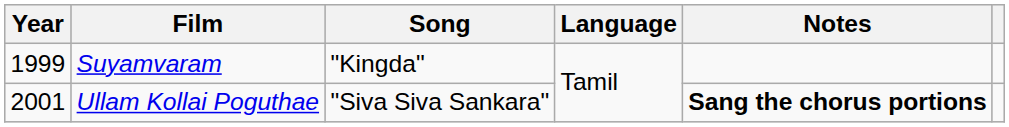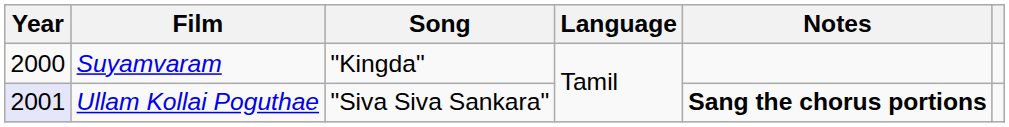 <table class="wikitable sortable">
 <tr>
 <th scope="col">Year</th>
 <th scope="col">Film</th>
 <th scope="col">Song</th>
 <th scope="col">Language</th>
 <th class="unsortable" scope="col">Notes</th>
 <th class="unsortable" scope="col"></th>
 </tr>
 <tr>
-<td>1999</td>
+<td>2000</td>
 <td><em><a href='#'>Suyamvaram</a></em></td>
 <td>"Kingda"</td>
 <td rowspan="2">Tamil</td>
 <td></td>
 <td></td>
 </tr>
 <tr>
-<td>2001</td>
+<td style="background: lavender;">2001</td>
 <td><em><a href='#'>Ullam Kollai Poguthae</a></em></td>
 <td>"Siva Siva Sankara"</td>
 <td><strong>Sang the chorus portions</strong></td>
 <td></td>
 </tr>
 </table>
